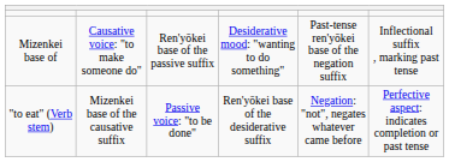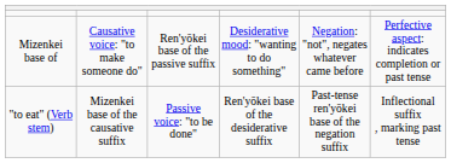 <table class="wikitable" style="text-align:center;">
 <tr>
 <th colspan="8"><big></big></th>
 </tr>
 <tr>
 <td style="width:12.5%;"></td>
 <td style="width:12.5%;"></td>
 <td style="width:12.5%;"></td>
 <td style="width:12.5%;"></td>
 <td style="width:12.5%;"></td>
 <td style="width:12.5%;"></td>
 </tr>
 <tr>
 <td>Mizenkei base of <br></td>
 <td><a href='#'>Causative voice</a>: "to make someone do"</td>
 <td>Ren'yōkei base of the <br> passive suffix</td>
 <td><a href='#'>Desiderative mood</a>: "wanting to do something"</td>
-<td>Past‑tense ren'yōkei base of the <br> negation suffix</td>
-<td>Inflectional suffix<br>, marking past tense</td>
+<td><a href='#'>Negation</a>: "not", negates whatever came before</td>
+<td><a href='#'>Perfective aspect</a>: indicates completion or past tense</td>
 </tr>
 <tr>
 <td>"to eat" (<a href='#'>Verb stem</a>)</td>
 <td>Mizenkei base of the <br> causative suffix</td>
 <td><a href='#'>Passive voice</a>: "to be done"</td>
 <td>Ren'yōkei base of the <br> desiderative suffix</td>
-<td><a href='#'>Negation</a>: "not", negates whatever came before</td>
-<td><a href='#'>Perfective aspect</a>: indicates completion or past tense</td>
+<td>Past‑tense ren'yōkei base of the <br> negation suffix</td>
+<td>Inflectional suffix<br>, marking past tense</td>
 </tr>
 </table>
